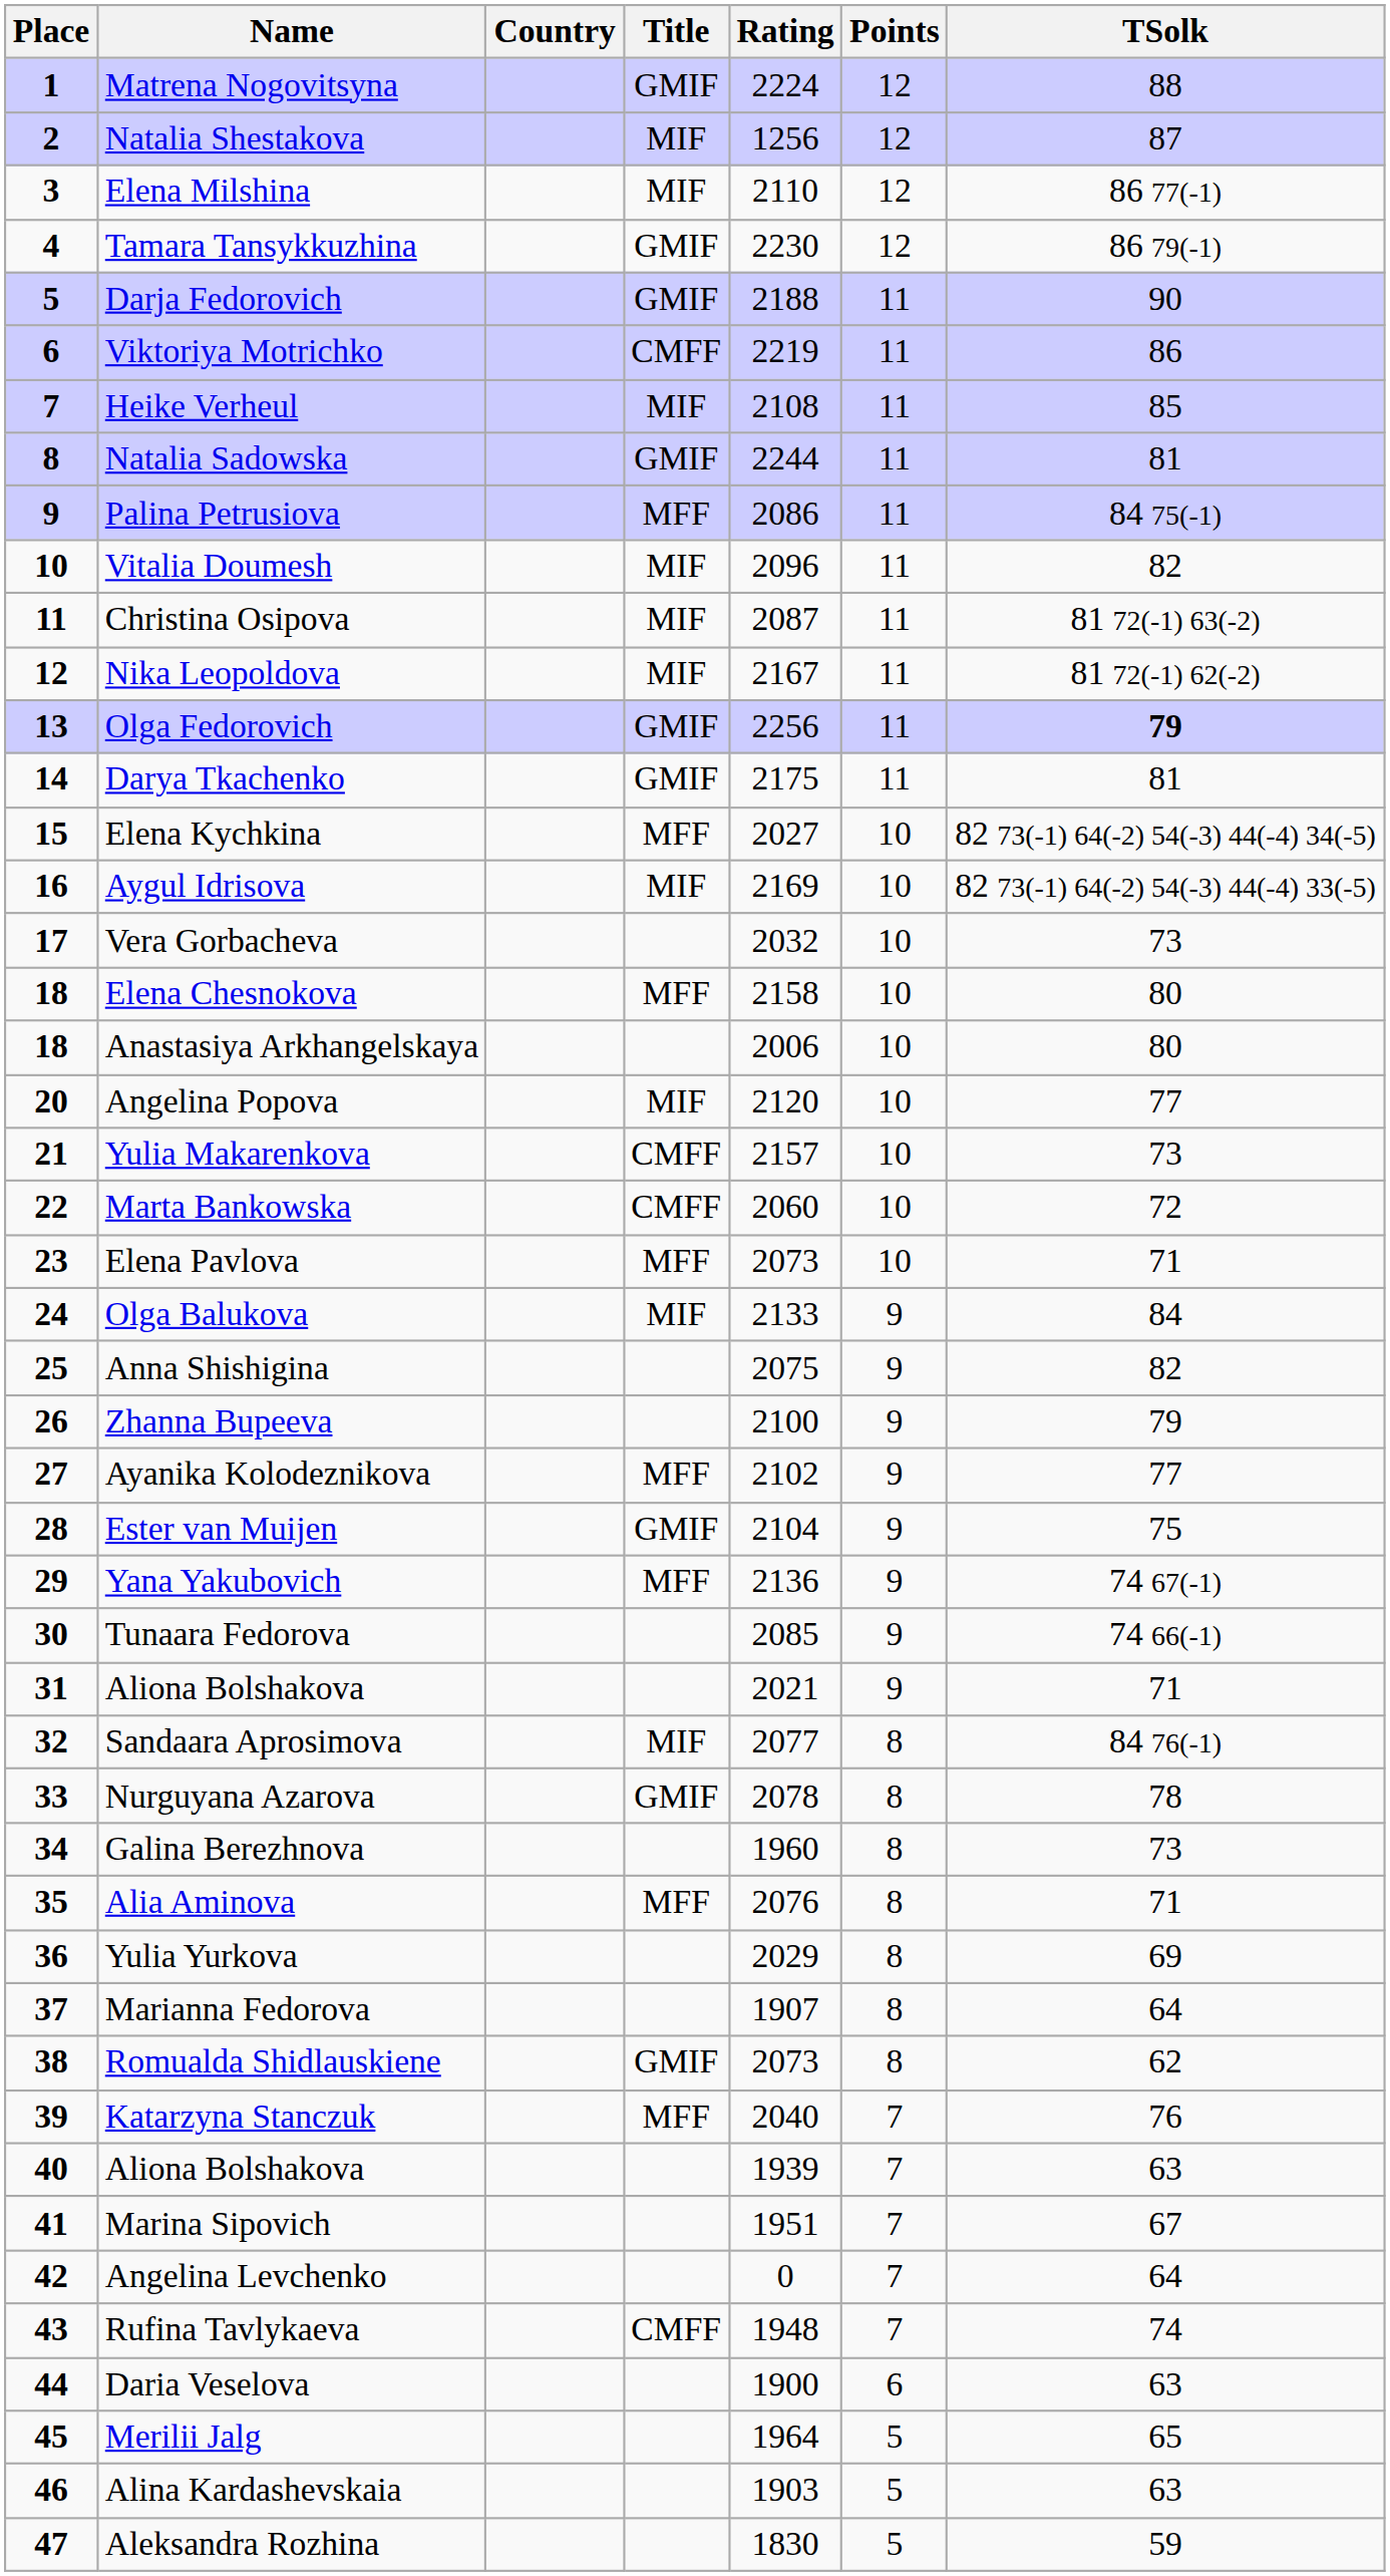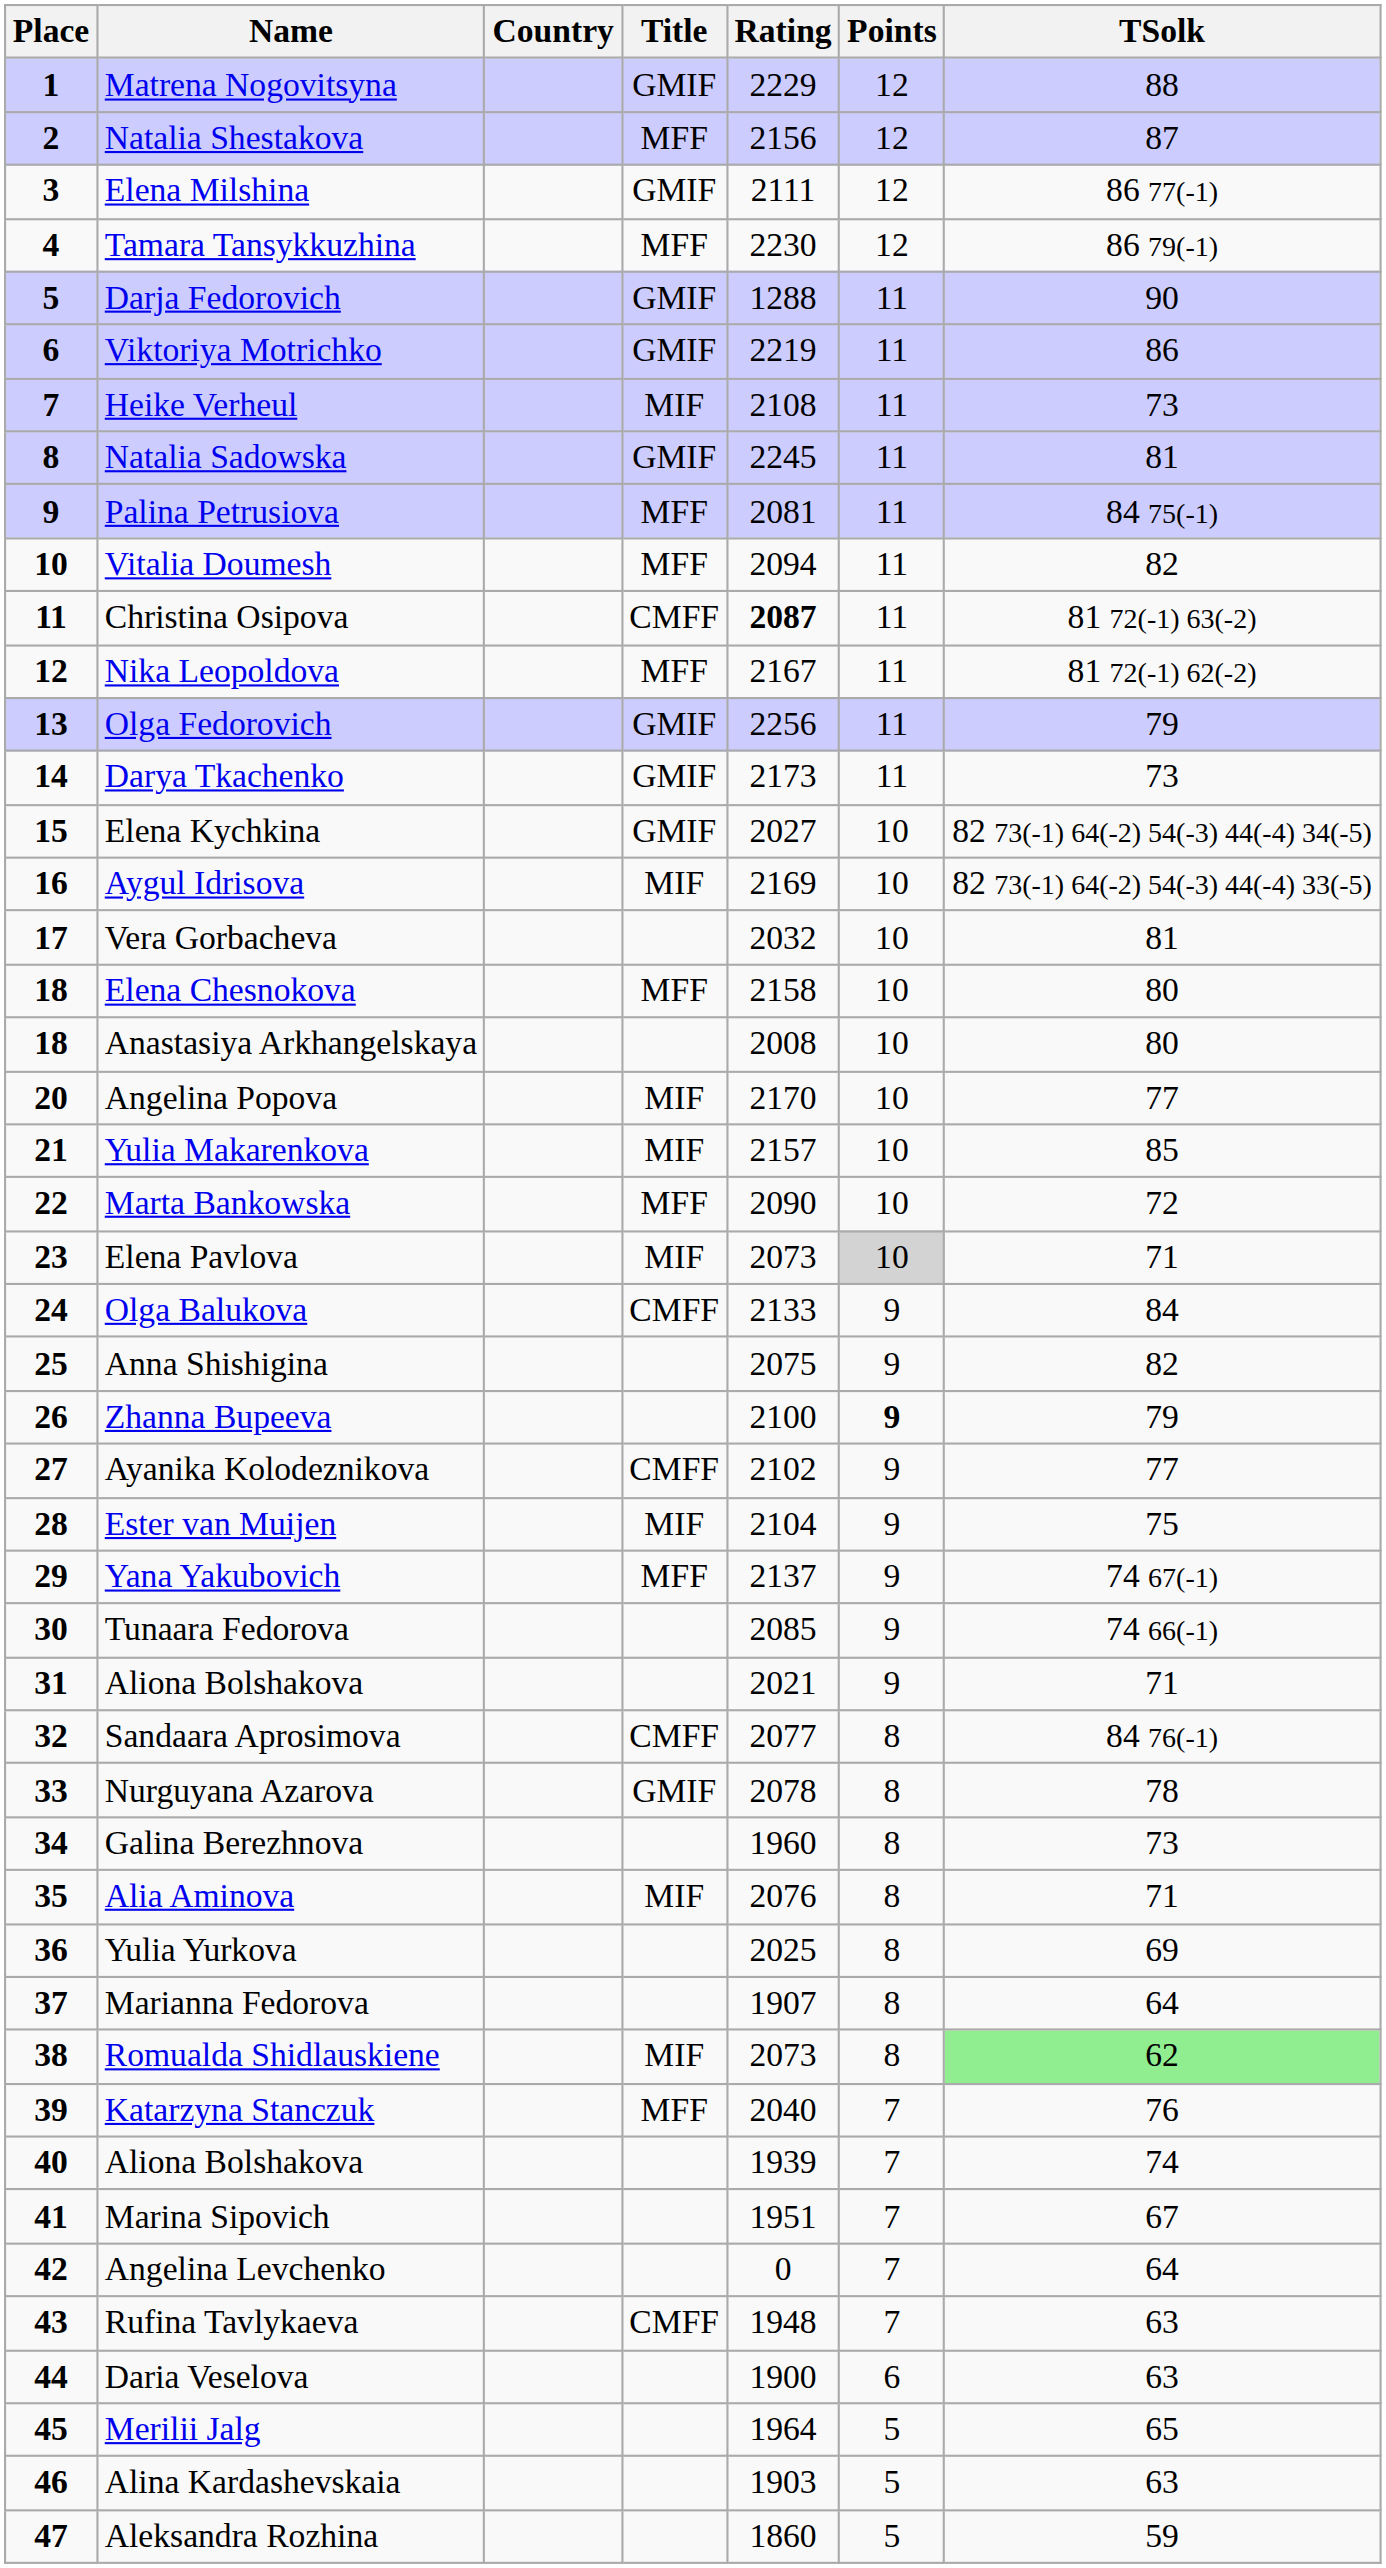 <table class="wikitable">
 <tr>
 <th>Place</th>
 <th>Name</th>
 <th>Country</th>
 <th>Title</th>
 <th>Rating</th>
 <th>Points</th>
 <th>TSolk</th>
 </tr>
 <tr align=center bgcolor="#ccccff">
 <td><strong>1</strong></td>
 <td align="left"><a href='#'>Matrena Nogovitsyna</a></td>
 <td align="left"></td>
 <td>GMIF</td>
-<td>2224</td>
+<td>2229</td>
 <td>12</td>
 <td>88</td>
 </tr>
 <tr align=center bgcolor="#ccccff">
 <td><strong>2</strong></td>
 <td align="left"><a href='#'>Natalia Shestakova</a></td>
 <td align="left"></td>
-<td>MIF</td>
-<td>1256</td>
+<td>MFF</td>
+<td>2156</td>
 <td>12</td>
 <td>87</td>
 </tr>
 <tr align=center>
 <td><strong>3</strong></td>
 <td align="left"><a href='#'>Elena Milshina</a></td>
 <td align="left"></td>
-<td>MIF</td>
-<td>2110</td>
+<td>GMIF</td>
+<td>2111</td>
 <td>12</td>
 <td>86 <small>77(-1)</small></td>
 </tr>
 <tr align=center>
 <td><strong>4</strong></td>
 <td align="left"><a href='#'>Tamara Tansykkuzhina</a></td>
 <td align="left"></td>
-<td>GMIF</td>
+<td>MFF</td>
 <td>2230</td>
 <td>12</td>
 <td>86 <small>79(-1)</small></td>
 </tr>
 <tr align=center bgcolor="#ccccff">
 <td><strong>5</strong></td>
 <td align="left"><a href='#'>Darja Fedorovich</a></td>
 <td align="left"></td>
 <td>GMIF</td>
-<td>2188</td>
+<td>1288</td>
 <td>11</td>
 <td>90</td>
 </tr>
 <tr align=center bgcolor="#ccccff">
 <td><strong>6</strong></td>
 <td align="left"><a href='#'>Viktoriya Motrichko</a></td>
 <td align="left"></td>
-<td>CMFF</td>
+<td>GMIF</td>
 <td>2219</td>
 <td>11</td>
 <td>86</td>
 </tr>
 <tr align=center bgcolor="#ccccff">
 <td><strong>7</strong></td>
 <td align="left"><a href='#'>Heike Verheul</a></td>
 <td align="left"></td>
 <td>MIF</td>
 <td>2108</td>
 <td>11</td>
-<td>85</td>
+<td>73</td>
 </tr>
 <tr align=center bgcolor="#ccccff">
 <td><strong>8</strong></td>
 <td align="left"><a href='#'>Natalia Sadowska</a></td>
 <td align="left"></td>
 <td>GMIF</td>
-<td>2244</td>
+<td>2245</td>
 <td>11</td>
 <td>81</td>
 </tr>
 <tr align=center bgcolor="#ccccff">
 <td><strong>9</strong></td>
 <td align="left"><a href='#'>Palina Petrusiova</a></td>
 <td align="left"></td>
 <td>MFF</td>
-<td>2086</td>
+<td>2081</td>
 <td>11</td>
 <td>84 <small>75(-1)</small></td>
 </tr>
 <tr align=center>
 <td><strong>10</strong></td>
 <td align="left"><a href='#'>Vitalia Doumesh</a></td>
 <td align="left"></td>
-<td>MIF</td>
-<td>2096</td>
+<td>MFF</td>
+<td>2094</td>
 <td>11</td>
 <td>82</td>
 </tr>
 <tr align=center>
 <td><strong>11</strong></td>
 <td align="left">Christina Osipova</td>
 <td align="left"></td>
-<td>MIF</td>
-<td>2087</td>
+<td>CMFF</td>
+<td><strong>2087</strong></td>
 <td>11</td>
 <td>81 <small>72(-1) 63(-2)</small></td>
 </tr>
 <tr align=center>
 <td><strong>12</strong></td>
 <td align="left"><a href='#'>Nika Leopoldova</a></td>
 <td align="left"></td>
-<td>MIF</td>
+<td>MFF</td>
 <td>2167</td>
 <td>11</td>
 <td>81 <small>72(-1) 62(-2)</small></td>
 </tr>
 <tr align=center bgcolor="#ccccff">
 <td><strong>13</strong></td>
 <td align="left"><a href='#'>Olga Fedorovich</a></td>
 <td align="left"></td>
 <td>GMIF</td>
 <td>2256</td>
 <td>11</td>
-<td><strong>79</strong></td>
+<td>79</td>
 </tr>
 <tr align=center>
 <td><strong>14</strong></td>
 <td align="left"><a href='#'>Darya Tkachenko</a></td>
 <td align="left"></td>
 <td>GMIF</td>
-<td>2175</td>
+<td>2173</td>
 <td>11</td>
-<td>81</td>
+<td>73</td>
 </tr>
 <tr align=center>
 <td><strong>15</strong></td>
 <td align="left">Elena Kychkina</td>
 <td align="left"></td>
-<td>MFF</td>
+<td>GMIF</td>
 <td>2027</td>
 <td>10</td>
 <td>82 <small>73(-1) 64(-2) 54(-3) 44(-4) 34(-5)</small></td>
 </tr>
 <tr align=center>
 <td><strong>16</strong></td>
 <td align="left"><a href='#'>Aygul Idrisova</a></td>
 <td align="left"></td>
 <td>MIF</td>
 <td>2169</td>
 <td>10</td>
 <td>82 <small>73(-1) 64(-2) 54(-3) 44(-4) 33(-5)</small></td>
 </tr>
 <tr align=center>
 <td><strong>17</strong></td>
 <td align="left">Vera Gorbacheva</td>
 <td align="left"></td>
 <td></td>
 <td>2032</td>
 <td>10</td>
-<td>73</td>
+<td>81</td>
 </tr>
 <tr align=center>
 <td><strong>18</strong></td>
 <td align="left"><a href='#'>Elena Chesnokova</a></td>
 <td align="left"></td>
 <td>MFF</td>
 <td>2158</td>
 <td>10</td>
 <td>80</td>
 </tr>
 <tr align=center>
 <td><strong>18</strong></td>
 <td align="left">Anastasiya Arkhangelskaya</td>
 <td align="left"></td>
 <td></td>
-<td>2006</td>
+<td>2008</td>
 <td>10</td>
 <td>80</td>
 </tr>
 <tr align=center>
 <td><strong>20</strong></td>
 <td align="left">Angelina Popova</td>
 <td align="left"></td>
 <td>MIF</td>
-<td>2120</td>
+<td>2170</td>
 <td>10</td>
 <td>77</td>
 </tr>
 <tr align=center>
 <td><strong>21</strong></td>
 <td align="left"><a href='#'>Yulia Makarenkova</a></td>
 <td align="left"></td>
-<td>CMFF</td>
+<td>MIF</td>
 <td>2157</td>
 <td>10</td>
-<td>73</td>
+<td>85</td>
 </tr>
 <tr align=center>
 <td><strong>22</strong></td>
 <td align="left"><a href='#'>Marta Bankowska</a></td>
 <td align="left"></td>
-<td>CMFF</td>
-<td>2060</td>
+<td>MFF</td>
+<td>2090</td>
 <td>10</td>
 <td>72</td>
 </tr>
 <tr align=center>
 <td><strong>23</strong></td>
 <td align="left">Elena Pavlova</td>
 <td align="left"></td>
-<td>MFF</td>
+<td>MIF</td>
 <td>2073</td>
-<td>10</td>
+<td style="background: lightgrey;">10</td>
 <td>71</td>
 </tr>
 <tr align=center>
 <td><strong>24</strong></td>
 <td align="left"><a href='#'>Olga Balukova</a></td>
 <td align="left"></td>
-<td>MIF</td>
+<td>CMFF</td>
 <td>2133</td>
 <td>9</td>
 <td>84</td>
 </tr>
 <tr align=center>
 <td><strong>25</strong></td>
 <td align="left">Anna Shishigina</td>
 <td align="left"></td>
 <td></td>
 <td>2075</td>
 <td>9</td>
 <td>82</td>
 </tr>
 <tr align=center>
 <td><strong>26</strong></td>
 <td align="left"><a href='#'>Zhanna Bupeeva</a></td>
 <td align="left"></td>
 <td></td>
 <td>2100</td>
-<td>9</td>
+<td><strong>9</strong></td>
 <td>79</td>
 </tr>
 <tr align=center>
 <td><strong>27</strong></td>
 <td align="left">Ayanika Kolodeznikova</td>
 <td align="left"></td>
-<td>MFF</td>
+<td>CMFF</td>
 <td>2102</td>
 <td>9</td>
 <td>77</td>
 </tr>
 <tr align=center>
 <td><strong>28</strong></td>
 <td align="left"><a href='#'>Ester van Muijen</a></td>
 <td align="left"></td>
-<td>GMIF</td>
+<td>MIF</td>
 <td>2104</td>
 <td>9</td>
 <td>75</td>
 </tr>
 <tr align=center>
 <td><strong>29</strong></td>
 <td align="left"><a href='#'>Yana Yakubovich</a></td>
 <td align="left"></td>
 <td>MFF</td>
-<td>2136</td>
+<td>2137</td>
 <td>9</td>
 <td>74 <small>67(-1)</small></td>
 </tr>
 <tr align=center>
 <td><strong>30</strong></td>
 <td align="left">Tunaara Fedorova</td>
 <td align="left"></td>
 <td></td>
 <td>2085</td>
 <td>9</td>
 <td>74 <small>66(-1)</small></td>
 </tr>
 <tr align=center>
 <td><strong>31</strong></td>
 <td align="left">Aliona Bolshakova</td>
 <td align="left"></td>
 <td></td>
 <td>2021</td>
 <td>9</td>
 <td>71</td>
 </tr>
 <tr align=center>
 <td><strong>32</strong></td>
 <td align="left">Sandaara Aprosimova</td>
 <td align="left"></td>
-<td>MIF</td>
+<td>CMFF</td>
 <td>2077</td>
 <td>8</td>
 <td>84 <small>76(-1)</small></td>
 </tr>
 <tr align=center>
 <td><strong>33</strong></td>
 <td align="left">Nurguyana Azarova</td>
 <td align="left"></td>
 <td>GMIF</td>
 <td>2078</td>
 <td>8</td>
 <td>78</td>
 </tr>
 <tr align=center>
 <td><strong>34</strong></td>
 <td align="left">Galina Berezhnova</td>
 <td align="left"></td>
 <td></td>
 <td>1960</td>
 <td>8</td>
 <td>73</td>
 </tr>
 <tr align=center>
 <td><strong>35</strong></td>
 <td align="left"><a href='#'>Alia Aminova</a></td>
 <td align="left"></td>
-<td>MFF</td>
+<td>MIF</td>
 <td>2076</td>
 <td>8</td>
 <td>71</td>
 </tr>
 <tr align=center>
 <td><strong>36</strong></td>
 <td align="left">Yulia Yurkova</td>
 <td align="left"></td>
 <td></td>
-<td>2029</td>
+<td>2025</td>
 <td>8</td>
 <td>69</td>
 </tr>
 <tr align=center>
 <td><strong>37</strong></td>
 <td align="left">Marianna Fedorova</td>
 <td align="left"></td>
 <td></td>
 <td>1907</td>
 <td>8</td>
 <td>64</td>
 </tr>
 <tr align=center>
 <td><strong>38</strong></td>
 <td align="left"><a href='#'>Romualda Shidlauskiene</a></td>
 <td align="left"></td>
-<td>GMIF</td>
+<td>MIF</td>
 <td>2073</td>
 <td>8</td>
-<td>62</td>
+<td style="background: lightgreen;">62</td>
 </tr>
 <tr align=center>
 <td><strong>39</strong></td>
 <td align="left"><a href='#'>Katarzyna Stanczuk</a></td>
 <td align="left"></td>
 <td>MFF</td>
 <td>2040</td>
 <td>7</td>
 <td>76</td>
 </tr>
 <tr align=center>
 <td><strong>40</strong></td>
 <td align="left">Aliona Bolshakova</td>
 <td align="left"></td>
 <td></td>
 <td>1939</td>
 <td>7</td>
-<td>63</td>
+<td>74</td>
 </tr>
 <tr align=center>
 <td><strong>41</strong></td>
 <td align="left">Marina Sipovich</td>
 <td align="left"></td>
 <td></td>
 <td>1951</td>
 <td>7</td>
 <td>67</td>
 </tr>
 <tr align=center>
 <td><strong>42</strong></td>
 <td align="left">Angelina Levchenko</td>
 <td align="left"></td>
 <td></td>
 <td>0</td>
 <td>7</td>
 <td>64</td>
 </tr>
 <tr align=center>
 <td><strong>43</strong></td>
 <td align="left">Rufina Tavlykaeva</td>
 <td align="left"></td>
 <td>CMFF</td>
 <td>1948</td>
 <td>7</td>
-<td>74</td>
+<td>63</td>
 </tr>
 <tr align=center>
 <td><strong>44</strong></td>
 <td align="left">Daria Veselova</td>
 <td align="left"></td>
 <td></td>
 <td>1900</td>
 <td>6</td>
 <td>63</td>
 </tr>
 <tr align=center>
 <td><strong>45</strong></td>
 <td align="left"><a href='#'>Merilii Jalg</a></td>
 <td align="left"></td>
 <td></td>
 <td>1964</td>
 <td>5</td>
 <td>65</td>
 </tr>
 <tr align=center>
 <td><strong>46</strong></td>
 <td align="left">Alina Kardashevskaia</td>
 <td align="left"></td>
 <td></td>
 <td>1903</td>
 <td>5</td>
 <td>63</td>
 </tr>
 <tr align=center>
 <td><strong>47</strong></td>
 <td align="left">Aleksandra Rozhina</td>
 <td align="left"></td>
 <td></td>
-<td>1830</td>
+<td>1860</td>
 <td>5</td>
 <td>59</td>
 </tr>
 </table>
